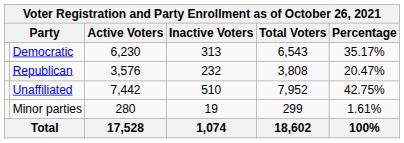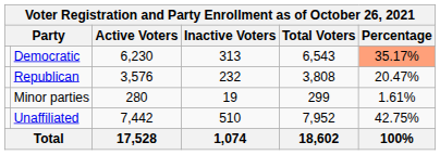 <table class=wikitable>
 <tr>
 <th colspan = 6>Voter Registration and Party Enrollment as of October 26, 2021</th>
 </tr>
 <tr>
 <th colspan = 2>Party</th>
 <th>Active Voters</th>
 <th>Inactive Voters</th>
 <th>Total Voters</th>
 <th>Percentage</th>
 </tr>
 <tr>
 <td></td>
 <td><a href='#'>Democratic</a></td>
 <td align = center>6,230</td>
 <td align = center>313</td>
 <td align = center>6,543</td>
-<td align = center>35.17%</td>
+<td align = center style="background: lightsalmon;">35.17%</td>
 </tr>
 <tr>
 <td></td>
 <td><a href='#'>Republican</a></td>
 <td align = center>3,576</td>
 <td align = center>232</td>
 <td align = center>3,808</td>
 <td align = center>20.47%</td>
 </tr>
 <tr>
 <td></td>
+<td>Minor parties</td>
+<td align = center>280</td>
+<td align = center>19</td>
+<td align = center>299</td>
+<td align = center>1.61%</td>
+</tr>
+<tr>
+<td></td>
 <td><a href='#'>Unaffiliated</a></td>
 <td align = center>7,442</td>
 <td align = center>510</td>
 <td align = center>7,952</td>
 <td align = center>42.75%</td>
-</tr>
-<tr>
-<td></td>
-<td>Minor parties</td>
-<td align = center>280</td>
-<td align = center>19</td>
-<td align = center>299</td>
-<td align = center>1.61%</td>
 </tr>
 <tr>
 <th colspan = 2>Total</th>
 <th align = center>17,528</th>
 <th align = center>1,074</th>
 <th align = center>18,602</th>
 <th align = center>100%</th>
 </tr>
 </table>
